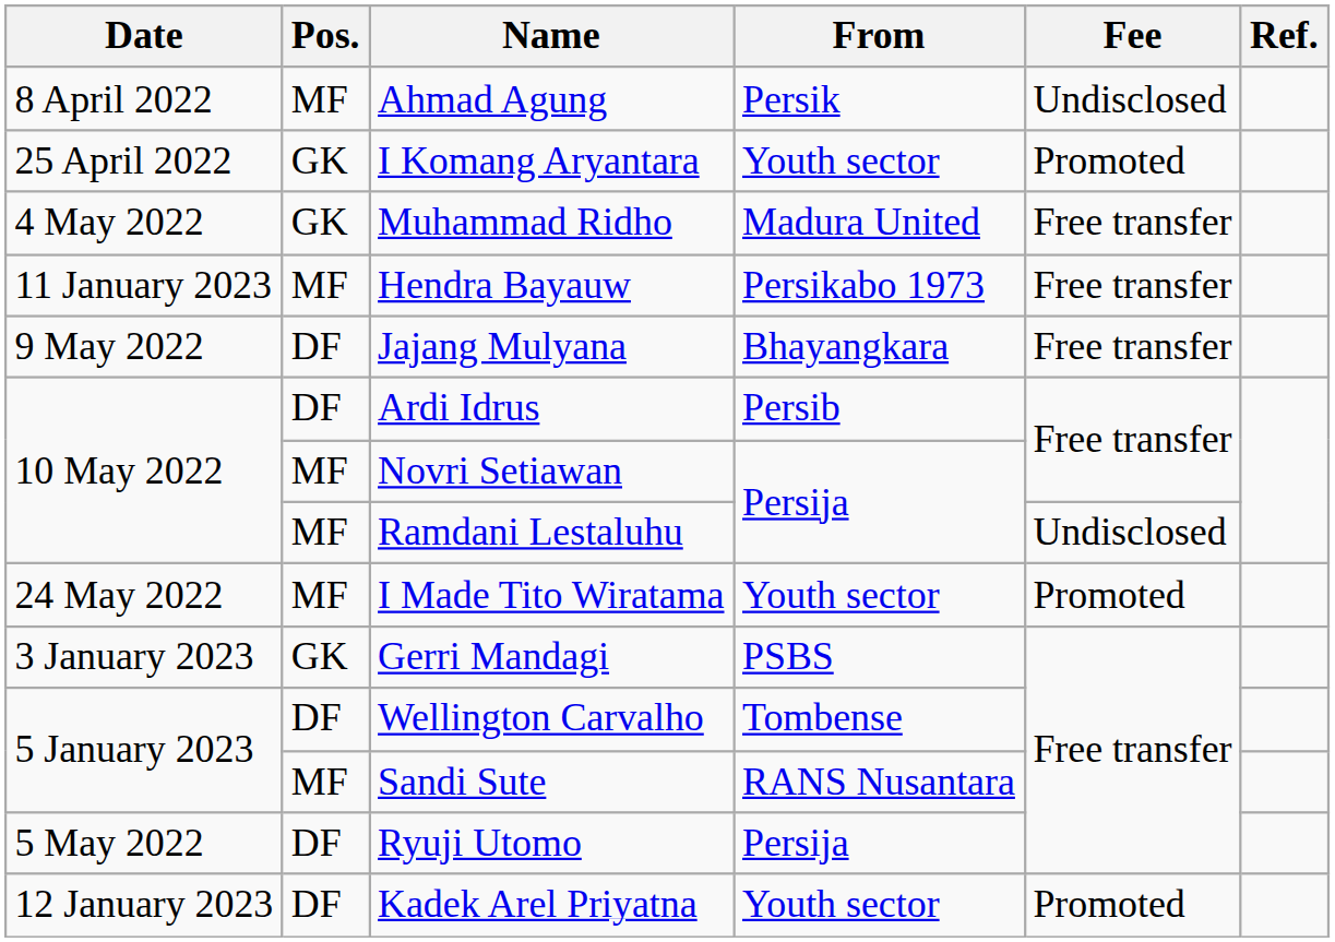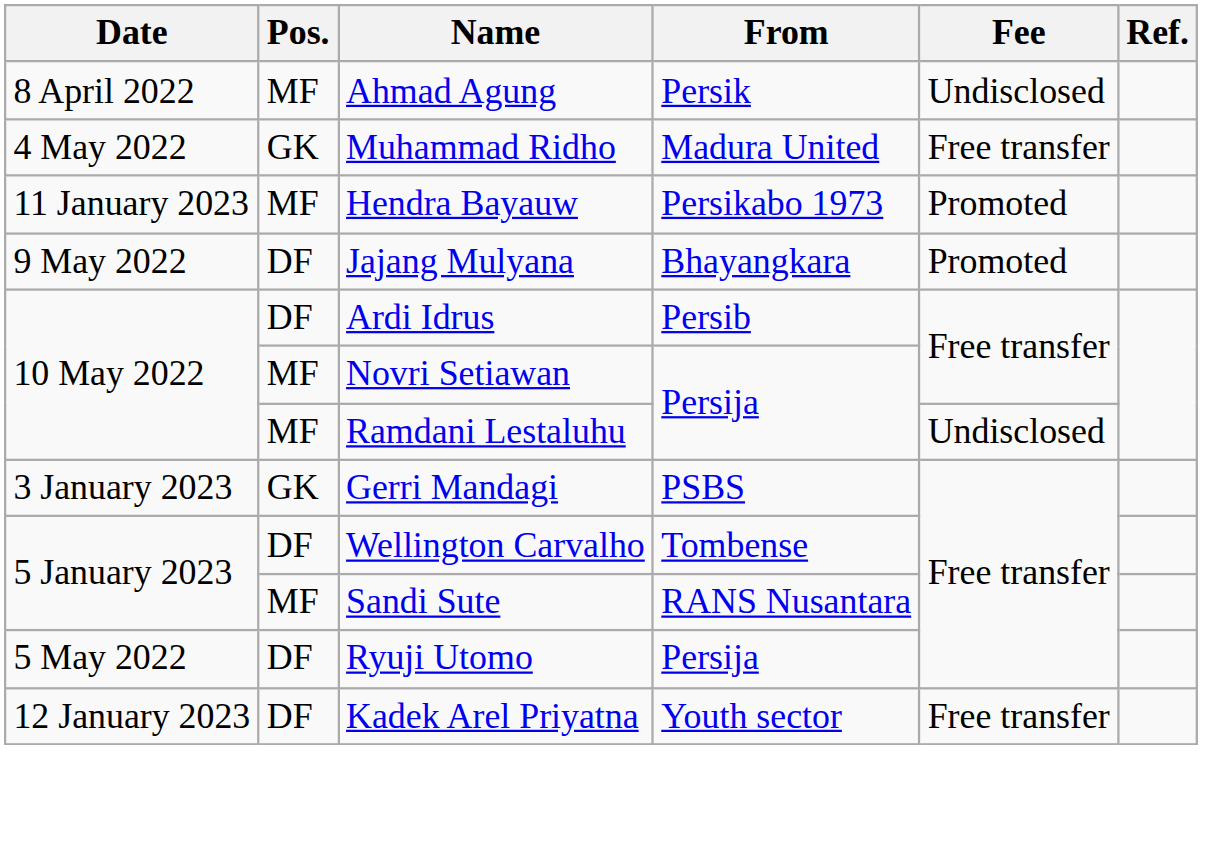 <table class="wikitable">
 <tr>
 <th>Date</th>
 <th>Pos.</th>
 <th>Name</th>
 <th>From</th>
 <th>Fee</th>
 <th>Ref.</th>
 </tr>
 <tr>
 <td>8 April 2022</td>
 <td>MF</td>
 <td> <a href='#'>Ahmad Agung</a></td>
 <td><a href='#'>Persik</a></td>
 <td>Undisclosed</td>
 <td></td>
 </tr>
 <tr>
-<td>25 April 2022</td>
-<td>GK</td>
-<td> <a href='#'>I Komang Aryantara</a></td>
-<td><a href='#'>Youth sector</a></td>
-<td>Promoted</td>
-<td></td>
-</tr>
-<tr>
 <td>4 May 2022</td>
 <td>GK</td>
 <td> <a href='#'>Muhammad Ridho</a></td>
 <td><a href='#'>Madura United</a></td>
 <td>Free transfer</td>
 <td></td>
 </tr>
 <tr>
 <td>11 January 2023</td>
 <td>MF</td>
 <td> <a href='#'>Hendra Bayauw</a></td>
 <td><a href='#'>Persikabo 1973</a></td>
-<td>Free transfer</td>
+<td>Promoted</td>
 <td></td>
 </tr>
 <tr>
 <td>9 May 2022</td>
 <td>DF</td>
 <td> <a href='#'>Jajang Mulyana</a></td>
 <td><a href='#'>Bhayangkara</a></td>
-<td>Free transfer</td>
+<td>Promoted</td>
 <td></td>
 </tr>
 <tr>
 <td rowspan="3">10 May 2022</td>
 <td>DF</td>
 <td> <a href='#'>Ardi Idrus</a></td>
 <td><a href='#'>Persib</a></td>
 <td rowspan="2">Free transfer</td>
 <td rowspan="3"></td>
 </tr>
 <tr>
 <td>MF</td>
 <td> <a href='#'>Novri Setiawan</a></td>
 <td rowspan="2"><a href='#'>Persija</a></td>
 </tr>
 <tr>
 <td>MF</td>
 <td> <a href='#'>Ramdani Lestaluhu</a></td>
 <td>Undisclosed</td>
-</tr>
-<tr>
-<td>24 May 2022</td>
-<td>MF</td>
-<td> <a href='#'>I Made Tito Wiratama</a></td>
-<td><a href='#'>Youth sector</a></td>
-<td>Promoted</td>
-<td></td>
 </tr>
 <tr>
 <td>3 January 2023</td>
 <td>GK</td>
 <td> <a href='#'>Gerri Mandagi</a></td>
 <td><a href='#'>PSBS</a></td>
 <td rowspan="4">Free transfer</td>
 <td></td>
 </tr>
 <tr>
 <td rowspan="2">5 January 2023</td>
 <td>DF</td>
 <td> <a href='#'>Wellington Carvalho</a></td>
 <td> <a href='#'>Tombense</a></td>
 <td></td>
 </tr>
 <tr>
 <td>MF</td>
 <td> <a href='#'>Sandi Sute</a></td>
 <td><a href='#'>RANS Nusantara</a></td>
 </tr>
 <tr>
 <td>5 May 2022</td>
 <td>DF</td>
 <td> <a href='#'>Ryuji Utomo</a></td>
 <td><a href='#'>Persija</a></td>
 <td></td>
 </tr>
 <tr>
 <td>12 January 2023</td>
 <td>DF</td>
 <td> <a href='#'>Kadek Arel Priyatna</a></td>
 <td><a href='#'>Youth sector</a></td>
-<td>Promoted</td>
+<td>Free transfer</td>
 <td></td>
 </tr>
 </table>
